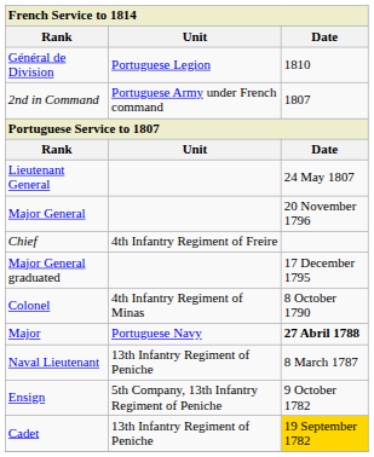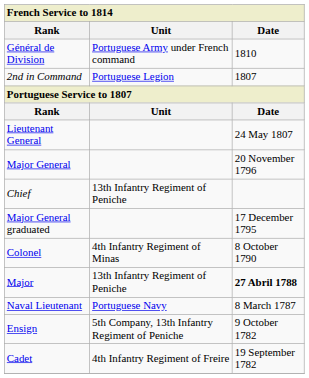 <table class="wikitable" width=50% |>
 <tr>
 <td colspan=4 bgcolor=#eeeecc><strong>French Service to 1814</strong></td>
 </tr>
 <tr>
 <th>Rank</th>
 <th>Unit</th>
 <th>Date</th>
 </tr>
 <tr>
 <td><a href='#'>Général de Division</a></td>
-<td><a href='#'>Portuguese Legion</a></td>
+<td><a href='#'>Portuguese Army</a> under French command</td>
 <td>1810</td>
 </tr>
 <tr>
 <td><em>2nd in Command</em></td>
-<td><a href='#'>Portuguese Army</a> under French command</td>
+<td><a href='#'>Portuguese Legion</a></td>
 <td>1807</td>
 </tr>
 <tr>
 <td colspan=4 bgcolor=#eeeecc><strong>Portuguese Service to 1807</strong></td>
 </tr>
 <tr>
 <th>Rank</th>
 <th>Unit</th>
 <th>Date</th>
 </tr>
 <tr>
 <td><a href='#'>Lieutenant General</a></td>
 <td></td>
 <td>24 May 1807</td>
 </tr>
 <tr>
 <td><a href='#'>Major General</a></td>
 <td></td>
 <td>20 November 1796</td>
 </tr>
 <tr>
 <td><em>Chief</em></td>
-<td>4th Infantry Regiment of Freire</td>
+<td>13th Infantry Regiment of Peniche</td>
 <td></td>
 </tr>
 <tr>
 <td><a href='#'>Major General</a> graduated</td>
 <td></td>
 <td>17 December 1795</td>
 </tr>
 <tr>
 <td><a href='#'>Colonel</a></td>
 <td>4th Infantry Regiment of Minas</td>
 <td>8 October 1790</td>
 </tr>
 <tr>
 <td><a href='#'>Major</a></td>
-<td><a href='#'>Portuguese Navy</a></td>
+<td>13th Infantry Regiment of Peniche</td>
 <td><strong>27 Abril 1788</strong></td>
 </tr>
 <tr>
 <td><a href='#'>Naval Lieutenant</a></td>
-<td>13th Infantry Regiment of Peniche</td>
+<td><a href='#'>Portuguese Navy</a></td>
 <td>8 March 1787</td>
 </tr>
 <tr>
 <td><a href='#'>Ensign</a></td>
 <td>5th Company, 13th Infantry Regiment of Peniche</td>
 <td>9 October 1782</td>
 </tr>
 <tr>
 <td><a href='#'>Cadet</a></td>
-<td>13th Infantry Regiment of Peniche</td>
-<td style="background: gold;">19 September 1782</td>
+<td>4th Infantry Regiment of Freire</td>
+<td>19 September 1782</td>
 </tr>
 <tr>
 </tr>
 </table>
